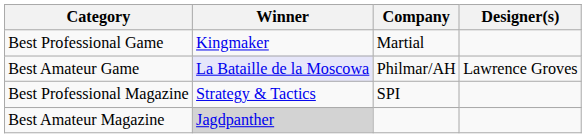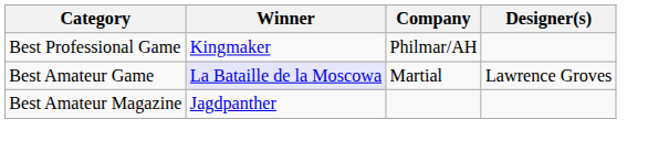 <table class="wikitable">
 <tr>
 <th>Category</th>
 <th>Winner</th>
 <th>Company</th>
 <th>Designer(s)</th>
 </tr>
 <tr>
 <td>Best Professional Game</td>
 <td><a href='#'>Kingmaker</a></td>
-<td>Martial</td>
+<td>Philmar/AH</td>
 <td></td>
 </tr>
 <tr>
 <td>Best Amateur Game</td>
 <td style="background: lavender;"><a href='#'>La Bataille de la Moscowa</a></td>
-<td>Philmar/AH</td>
+<td>Martial</td>
 <td>Lawrence Groves</td>
 </tr>
 <tr>
-<td>Best Professional Magazine</td>
-<td><a href='#'>Strategy & Tactics</a></td>
-<td>SPI</td>
-<td></td>
-</tr>
-<tr>
 <td>Best Amateur Magazine</td>
-<td style="background: lightgrey;"><a href='#'>Jagdpanther</a></td>
+<td><a href='#'>Jagdpanther</a></td>
 <td></td>
 <td></td>
 </tr>
 </table>
